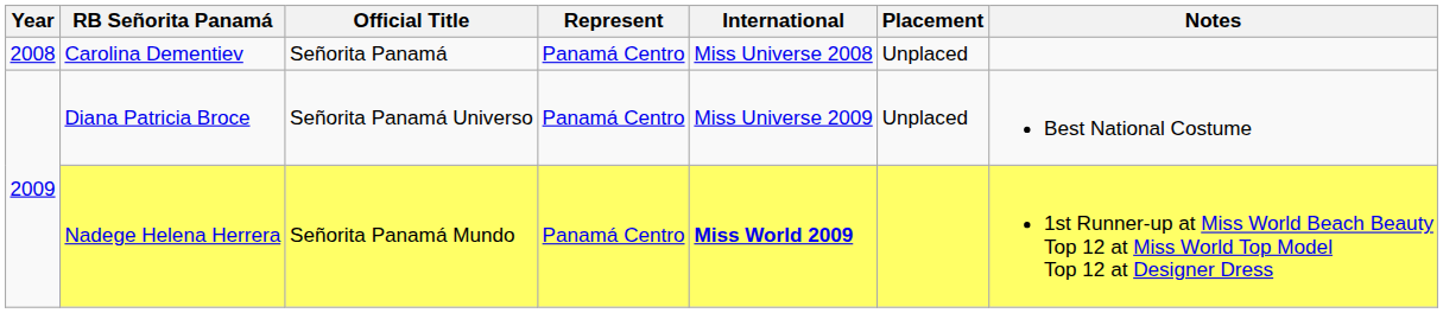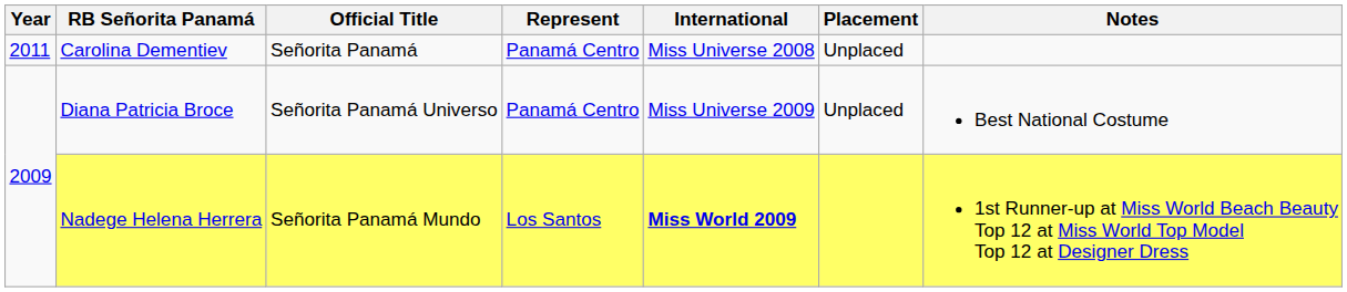 <table class="sortable wikitable">
 <tr>
 <th>Year</th>
 <th>RB Señorita Panamá</th>
 <th>Official Title</th>
 <th>Represent</th>
 <th>International</th>
 <th>Placement</th>
 <th>Notes</th>
 </tr>
 <tr>
-<td><a href='#'>2008</a></td>
+<td><a href='#'>2011</a></td>
 <td><a href='#'>Carolina Dementiev</a></td>
 <td>Señorita Panamá</td>
 <td><a href='#'>Panamá Centro</a></td>
 <td><a href='#'>Miss Universe 2008</a></td>
 <td>Unplaced</td>
 <td></td>
 </tr>
 <tr>
 <td rowspan=2><a href='#'>2009</a></td>
 <td><a href='#'>Diana Patricia Broce</a></td>
 <td>Señorita Panamá Universo</td>
 <td><a href='#'>Panamá Centro</a></td>
 <td><a href='#'>Miss Universe 2009</a></td>
 <td>Unplaced</td>
 <td><br><ul><li>Best National Costume</li></ul></td>
 </tr>
 <tr style="background:#ff6;">
 <td><a href='#'>Nadege Helena Herrera</a></td>
 <td>Señorita Panamá Mundo</td>
-<td><a href='#'>Panamá Centro</a></td>
+<td><a href='#'>Los Santos</a></td>
 <td><strong><a href='#'>Miss World 2009</a></strong></td>
 <td></td>
 <td><br><ul><li>1st Runner-up at <a href='#'>Miss World Beach Beauty</a><br> Top 12 at <a href='#'>Miss World Top Model</a><br> Top 12 at <a href='#'>Designer Dress</a></li></ul></td>
 </tr>
 </table>
